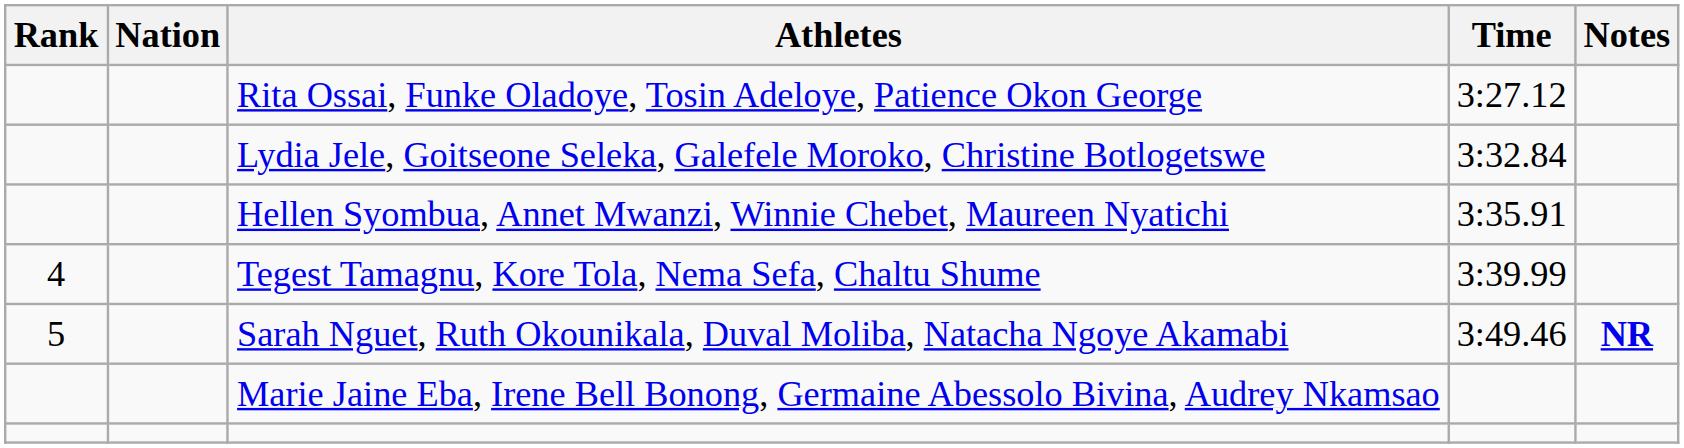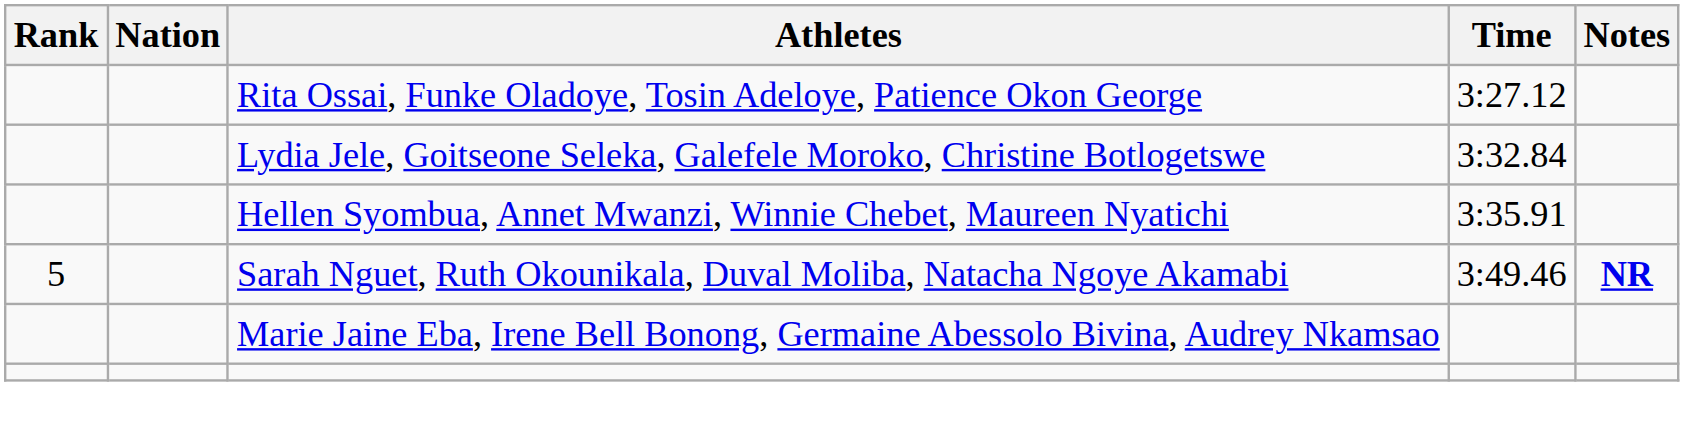 <table class="wikitable sortable" style="text-align:center;font-size:95%">
 <tr>
 <th>Rank</th>
 <th>Nation</th>
 <th>Athletes</th>
 <th>Time</th>
 <th>Notes</th>
 </tr>
 <tr>
 <td></td>
 <td align=left></td>
 <td align=left><a href='#'>Rita Ossai</a>, <a href='#'>Funke Oladoye</a>, <a href='#'>Tosin Adeloye</a>, <a href='#'>Patience Okon George</a></td>
 <td>3:27.12</td>
 <td></td>
 </tr>
 <tr>
 <td></td>
 <td align=left></td>
 <td align=left><a href='#'>Lydia Jele</a>, <a href='#'>Goitseone Seleka</a>, <a href='#'>Galefele Moroko</a>, <a href='#'>Christine Botlogetswe</a></td>
 <td>3:32.84</td>
 <td></td>
 </tr>
 <tr>
 <td></td>
 <td align=left></td>
 <td align=left><a href='#'>Hellen Syombua</a>, <a href='#'>Annet Mwanzi</a>, <a href='#'>Winnie Chebet</a>, <a href='#'>Maureen Nyatichi</a></td>
 <td>3:35.91</td>
 <td></td>
 </tr>
 <tr>
-<td>4</td>
-<td align=left></td>
-<td align=left><a href='#'>Tegest Tamagnu</a>, <a href='#'>Kore Tola</a>, <a href='#'>Nema Sefa</a>, <a href='#'>Chaltu Shume</a></td>
-<td>3:39.99</td>
-<td></td>
-</tr>
-<tr>
 <td>5</td>
 <td align=left></td>
 <td align=left><a href='#'>Sarah Nguet</a>, <a href='#'>Ruth Okounikala</a>, <a href='#'>Duval Moliba</a>, <a href='#'>Natacha Ngoye Akamabi</a></td>
 <td>3:49.46</td>
 <td><strong><a href='#'>NR</a></strong></td>
 </tr>
 <tr>
 <td></td>
 <td align=left></td>
 <td align=left><a href='#'>Marie Jaine Eba</a>, <a href='#'>Irene Bell Bonong</a>, <a href='#'>Germaine Abessolo Bivina</a>, <a href='#'>Audrey Nkamsao</a></td>
 <td></td>
 <td></td>
 </tr>
 <tr>
 <td></td>
 <td align=left></td>
 <td align=left></td>
 <td></td>
 <td></td>
 </tr>
 </table>
